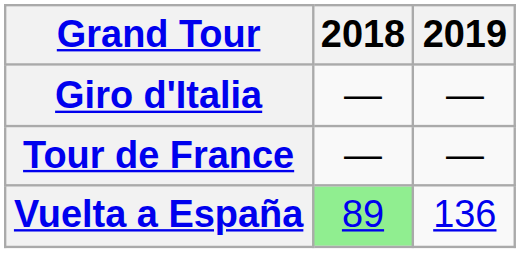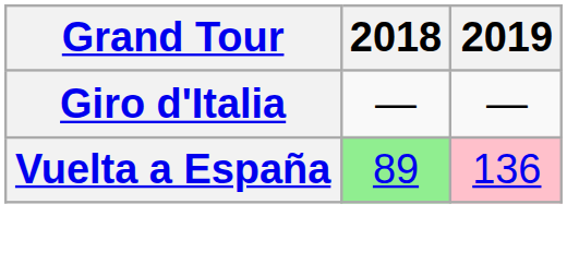 <table class="wikitable plainrowheaders">
 <tr>
 <th scope="col"><a href='#'>Grand Tour</a></th>
 <th scope="col">2018</th>
 <th scope="col">2019</th>
 </tr>
 <tr style="text-align:center;">
 <th scope="row"> <a href='#'>Giro d'Italia</a></th>
 <td>—</td>
 <td>—</td>
 </tr>
 <tr style="text-align:center;">
-<th scope="row"> <a href='#'>Tour de France</a></th>
-<td>—</td>
-<td>—</td>
-</tr>
-<tr style="text-align:center;">
 <th scope="row"> <a href='#'>Vuelta a España</a></th>
 <td style="background: lightgreen;"><a href='#'>89</a></td>
-<td><a href='#'>136</a></td>
+<td style="background: pink;"><a href='#'>136</a></td>
 </tr>
 </table>
